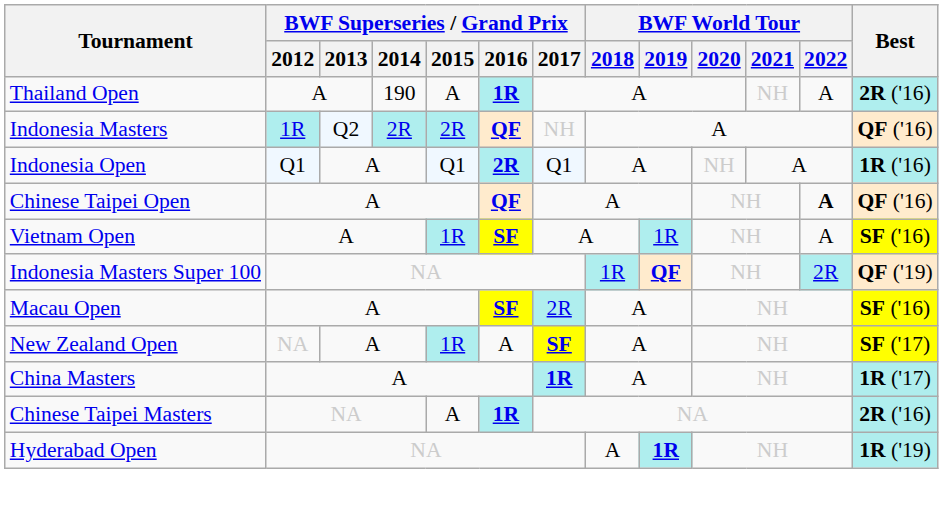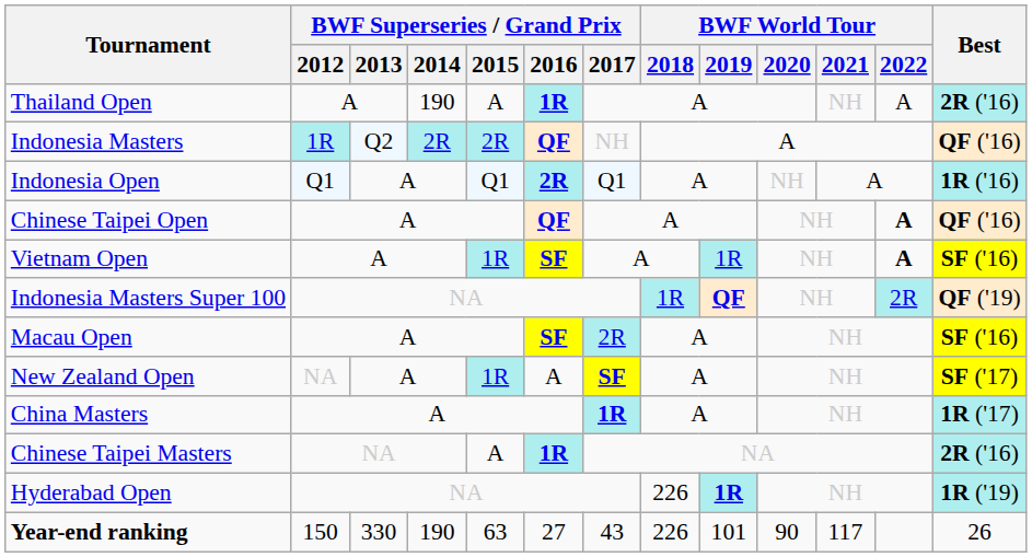 <table style='font-size: 90%; text-align:center;' class='wikitable'>
 <tr>
 <th rowspan="2">Tournament</th>
 <th colspan="6"><strong><a href='#'>BWF Superseries</a> / <a href='#'>Grand Prix</a></strong></th>
 <th colspan="5"><strong><a href='#'>BWF World Tour</a></strong></th>
 <th rowspan="2">Best</th>
 </tr>
 <tr>
 <th>2012</th>
 <th>2013</th>
 <th>2014</th>
 <th>2015</th>
 <th>2016</th>
 <th>2017</th>
 <th><a href='#'>2018</a></th>
 <th><a href='#'>2019</a></th>
 <th><a href='#'>2020</a></th>
 <th><a href='#'>2021</a></th>
 <th><a href='#'>2022</a></th>
 </tr>
 <tr>
 <td align=left><a href='#'>Thailand Open</a></td>
 <td colspan="2">A</td>
 <td>190</td>
 <td>A</td>
 <td bgcolor=AFEEEE><a href='#'><strong>1R</strong></a></td>
 <td colspan="4">A</td>
 <td style=color:#ccc>NH</td>
 <td>A</td>
 <td bgcolor=AFEEEE><strong>2R</strong> ('16)</td>
 </tr>
 <tr>
 <td align=left><a href='#'>Indonesia Masters</a></td>
 <td bgcolor=AFEEEE><a href='#'>1R</a></td>
 <td 2013; bgcolor=F0F8FF>Q2</td>
 <td bgcolor=AFEEEE><a href='#'>2R</a></td>
 <td bgcolor=AFEEEE><a href='#'>2R</a></td>
 <td bgcolor=FFEBCD><a href='#'><strong>QF</strong></a></td>
 <td style=color:#ccc>NH</td>
 <td colspan="5">A</td>
 <td bgcolor=FFEBCD><strong>QF</strong> ('16)</td>
 </tr>
 <tr>
 <td align=left><a href='#'>Indonesia Open</a></td>
 <td 2012; bgcolor=F0F8FF>Q1</td>
 <td colspan="2">A</td>
 <td 2015; bgcolor=F0F8FF>Q1</td>
 <td bgcolor=AFEEEE><a href='#'><strong>2R</strong></a></td>
 <td 2017; bgcolor=F0F8FF>Q1</td>
 <td colspan="2">A</td>
 <td style=color:#ccc>NH</td>
 <td colspan="2">A</td>
 <td bgcolor=AFEEEE><strong>1R</strong> ('16)</td>
 </tr>
 <tr>
 <td align=left><a href='#'>Chinese Taipei Open</a></td>
 <td colspan="4">A</td>
 <td bgcolor=FFEBCD><a href='#'><strong>QF</strong></a></td>
 <td colspan="3">A</td>
 <td colspan="2" style=color:#ccc>NH</td>
 <td><strong>A</strong></td>
 <td bgcolor=FFEBCD><strong>QF</strong> ('16)</td>
 </tr>
 <tr>
 <td align=left><a href='#'>Vietnam Open</a></td>
 <td colspan="3">A</td>
 <td bgcolor=AFEEEE><a href='#'>1R</a></td>
 <td bgcolor=FFFF00><a href='#'><strong>SF</strong></a></td>
 <td colspan="2">A</td>
 <td bgcolor=AFEEEE><a href='#'>1R</a></td>
 <td colspan="2" style=color:#ccc>NH</td>
-<td>A</td>
+<td><strong>A</strong></td>
 <td bgcolor=FFFF00><strong>SF</strong> ('16)</td>
 </tr>
 <tr>
 <td align=left><a href='#'>Indonesia Masters Super 100</a></td>
 <td colspan="6" style=color:#ccc>NA</td>
 <td bgcolor=AFEEEE><a href='#'>1R</a></td>
 <td bgcolor=FFEBCD><a href='#'><strong>QF</strong></a></td>
 <td colspan="2" style=color:#ccc>NH</td>
 <td bgcolor=AFEEEE><a href='#'>2R</a></td>
 <td bgcolor=FFEBCD><strong>QF</strong> ('19)</td>
 </tr>
 <tr>
 <td align=left><a href='#'>Macau Open</a></td>
 <td colspan="4">A</td>
 <td bgcolor=FFFF00><a href='#'><strong>SF</strong></a></td>
 <td bgcolor=AFEEEE><a href='#'>2R</a></td>
 <td colspan="2">A</td>
 <td colspan="3" style=color:#ccc>NH</td>
 <td bgcolor=FFFF00><strong>SF</strong> ('16)</td>
 </tr>
 <tr>
 <td align=left><a href='#'>New Zealand Open</a></td>
 <td style=color:#ccc>NA</td>
 <td colspan="2">A</td>
 <td bgcolor=AFEEEE><a href='#'>1R</a></td>
 <td>A</td>
 <td bgcolor=FFFF00><a href='#'><strong>SF</strong></a></td>
 <td colspan="2">A</td>
 <td colspan="3" style=color:#ccc>NH</td>
 <td bgcolor=FFFF00><strong>SF</strong> ('17)</td>
 </tr>
 <tr>
 <td align=left><a href='#'>China Masters</a></td>
 <td colspan="5">A</td>
 <td bgcolor=AFEEEE><a href='#'><strong>1R</strong></a></td>
 <td colspan="2">A</td>
 <td colspan="3" style=color:#ccc>NH</td>
 <td bgcolor=AFEEEE><strong>1R</strong> ('17)</td>
 </tr>
 <tr>
 <td align=left><a href='#'>Chinese Taipei Masters</a></td>
 <td colspan="3" style=color:#ccc>NA</td>
 <td>A</td>
 <td bgcolor=AFEEEE><a href='#'><strong>1R</strong></a></td>
 <td colspan="6" style=color:#ccc>NA</td>
 <td bgcolor=AFEEEE><strong>2R</strong> ('16)</td>
 </tr>
 <tr>
 <td align=left><a href='#'>Hyderabad Open</a></td>
 <td colspan="6" style=color:#ccc>NA</td>
-<td>A</td>
+<td>226</td>
 <td bgcolor=AFEEEE><a href='#'><strong>1R</strong></a></td>
 <td colspan="3" style=color:#ccc>NH</td>
 <td bgcolor=AFEEEE><strong>1R</strong> ('19)</td>
 </tr>
+<tr>
+<td align=left><strong>Year-end ranking</strong></td>
+<td>150</td>
+<td>330</td>
+<td>190</td>
+<td>63</td>
+<td>27</td>
+<td>43</td>
+<td>226</td>
+<td>101</td>
+<td>90</td>
+<td>117</td>
+<td></td>
+<td>26</td>
+</tr>
 </table>
